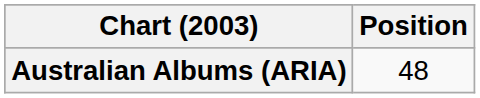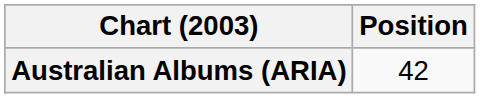 <table class="wikitable plainrowheaders">
 <tr>
 <th scope="col">Chart (2003)</th>
 <th scope="col">Position</th>
 </tr>
 <tr>
 <th scope="row">Australian Albums (ARIA)</th>
-<td align="center">48</td>
+<td align="center">42</td>
 </tr>
 </table>
